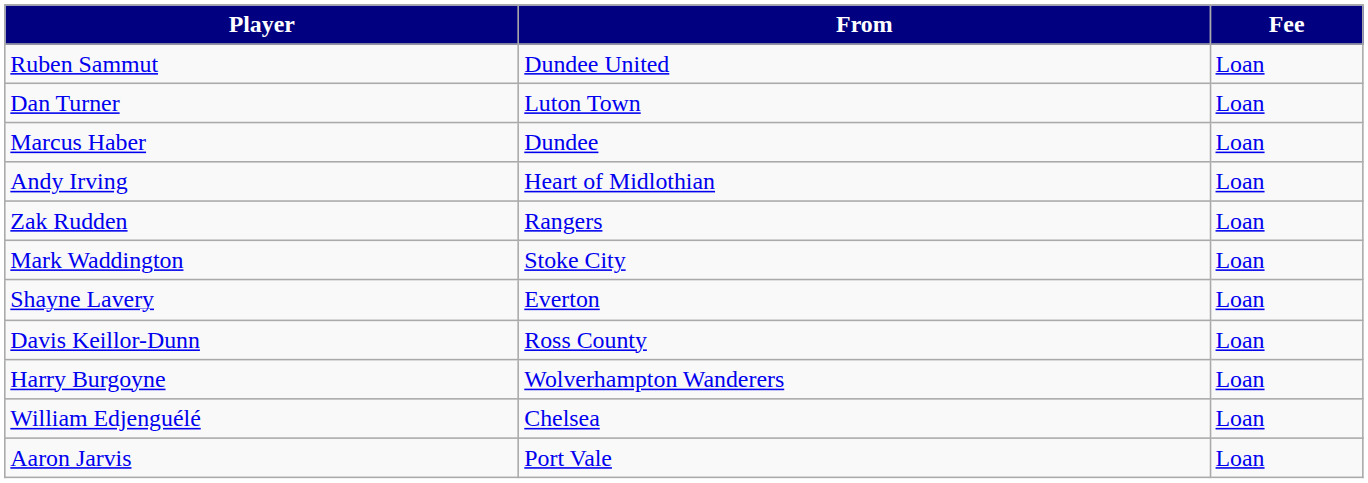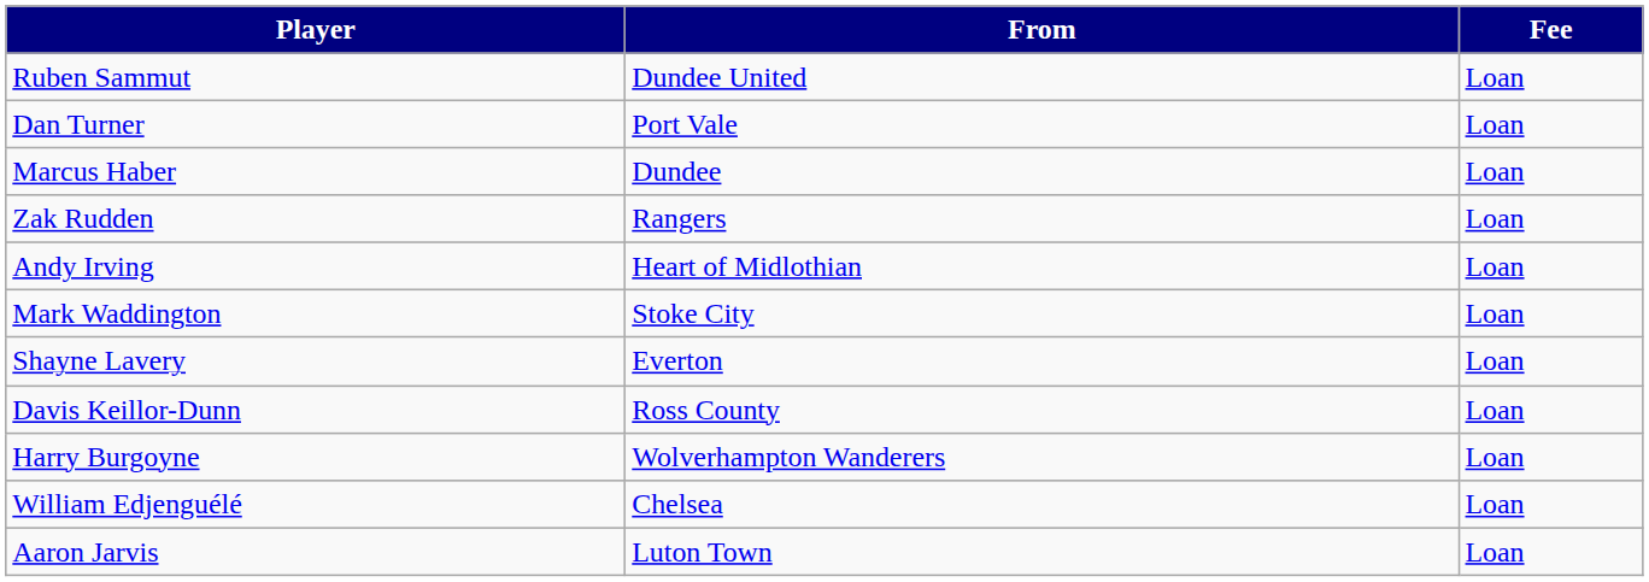 <table class="wikitable" style="text-align:left; font-size:95%;width:98%;">
 <tr>
 <th style="background:navy; color:white;">Player</th>
 <th style="background:navy; color:white;">From</th>
 <th style="background:navy; color:white;">Fee</th>
 </tr>
 <tr>
 <td> <a href='#'>Ruben Sammut</a></td>
 <td> <a href='#'>Dundee United</a></td>
 <td><a href='#'>Loan</a></td>
 </tr>
 <tr>
 <td> <a href='#'>Dan Turner</a></td>
-<td> <a href='#'>Luton Town</a></td>
+<td> <a href='#'>Port Vale</a></td>
 <td><a href='#'>Loan</a></td>
 </tr>
 <tr>
 <td> <a href='#'>Marcus Haber</a></td>
 <td> <a href='#'>Dundee</a></td>
 <td><a href='#'>Loan</a></td>
 </tr>
 <tr>
-<td> <a href='#'>Andy Irving</a></td>
-<td> <a href='#'>Heart of Midlothian</a></td>
+<td> <a href='#'>Zak Rudden</a></td>
+<td> <a href='#'>Rangers</a></td>
 <td><a href='#'>Loan</a></td>
 </tr>
 <tr>
-<td> <a href='#'>Zak Rudden</a></td>
-<td> <a href='#'>Rangers</a></td>
+<td> <a href='#'>Andy Irving</a></td>
+<td> <a href='#'>Heart of Midlothian</a></td>
 <td><a href='#'>Loan</a></td>
 </tr>
 <tr>
 <td> <a href='#'>Mark Waddington</a></td>
 <td> <a href='#'>Stoke City</a></td>
 <td><a href='#'>Loan</a></td>
 </tr>
 <tr>
 <td> <a href='#'>Shayne Lavery</a></td>
 <td> <a href='#'>Everton</a></td>
 <td><a href='#'>Loan</a></td>
 </tr>
 <tr>
 <td> <a href='#'>Davis Keillor-Dunn</a></td>
 <td> <a href='#'>Ross County</a></td>
 <td><a href='#'>Loan</a></td>
 </tr>
 <tr>
 <td> <a href='#'>Harry Burgoyne</a></td>
 <td> <a href='#'>Wolverhampton Wanderers</a></td>
 <td><a href='#'>Loan</a></td>
 </tr>
 <tr>
 <td> <a href='#'>William Edjenguélé</a></td>
 <td> <a href='#'>Chelsea</a></td>
 <td><a href='#'>Loan</a></td>
 </tr>
 <tr>
 <td> <a href='#'>Aaron Jarvis</a></td>
-<td> <a href='#'>Port Vale</a></td>
+<td> <a href='#'>Luton Town</a></td>
 <td><a href='#'>Loan</a></td>
 </tr>
 </table>
